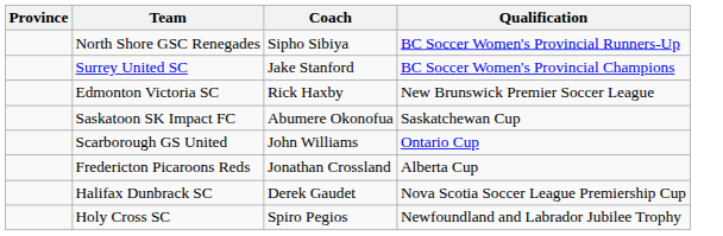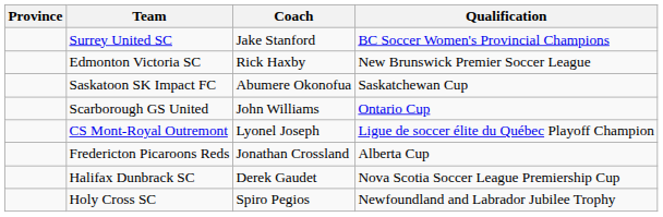 <table class="wikitable">
 <tr>
 <th>Province</th>
 <th>Team</th>
 <th>Coach</th>
 <th>Qualification</th>
-</tr>
-<tr>
-<td></td>
-<td>North Shore GSC Renegades</td>
-<td>Sipho Sibiya</td>
-<td><a href='#'>BC Soccer Women's Provincial Runners-Up</a></td>
 </tr>
 <tr>
 <td></td>
 <td><a href='#'>Surrey United SC</a></td>
 <td>Jake Stanford</td>
 <td><a href='#'>BC Soccer Women's Provincial Champions</a></td>
 </tr>
 <tr>
 <td></td>
 <td>Edmonton Victoria SC</td>
 <td>Rick Haxby</td>
 <td>New Brunswick Premier Soccer League</td>
 </tr>
 <tr>
 <td></td>
 <td>Saskatoon SK Impact FC</td>
 <td>Abumere Okonofua</td>
 <td>Saskatchewan Cup</td>
 </tr>
 <tr>
 <td></td>
 <td>Scarborough GS United</td>
 <td>John Williams</td>
 <td><a href='#'>Ontario Cup</a></td>
 </tr>
 <tr>
 <td></td>
+<td><a href='#'>CS Mont-Royal Outremont</a></td>
+<td>Lyonel Joseph</td>
+<td><a href='#'>Ligue de soccer élite du Québec</a> Playoff Champion</td>
+</tr>
+<tr>
+<td></td>
 <td>Fredericton Picaroons Reds</td>
 <td>Jonathan Crossland</td>
 <td>Alberta Cup</td>
 </tr>
 <tr>
 <td></td>
 <td>Halifax Dunbrack SC</td>
 <td>Derek Gaudet</td>
 <td>Nova Scotia Soccer League Premiership Cup</td>
 </tr>
 <tr>
 <td></td>
 <td>Holy Cross SC</td>
 <td>Spiro Pegios</td>
 <td>Newfoundland and Labrador Jubilee Trophy</td>
 </tr>
 </table>
